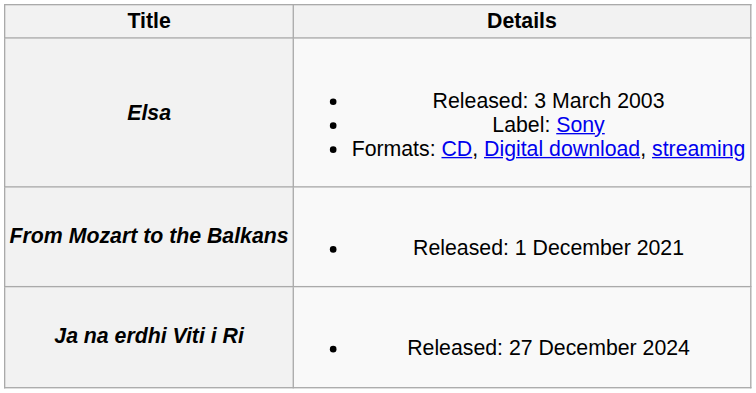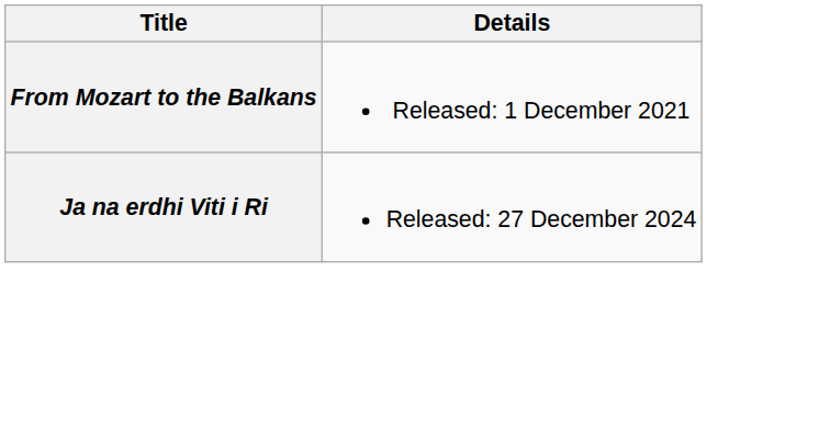 <table class="wikitable plainrowheaders" style="text-align:center">
 <tr>
 <th scope="col" rowspan="1">Title</th>
 <th scope="col" rowspan="1">Details</th>
-</tr>
-<tr>
-<th scope="row"><em>Elsa</em></th>
-<td><br><ul><li>Released: 3 March 2003</li><li>Label: <a href='#'>Sony</a></li><li>Formats: <a href='#'>CD</a>, <a href='#'>Digital download</a>, <a href='#'>streaming</a></li></ul></td>
 </tr>
 <tr>
 <th scope="row"><em>From Mozart to the Balkans</em></th>
 <td><br><ul><li>Released: 1 December 2021</li></ul></td>
 </tr>
 <tr>
 <th scope="row"><em>Ja na erdhi Viti i Ri</em></th>
 <td><br><ul><li>Released: 27 December 2024</li></ul></td>
 </tr>
 </table>
